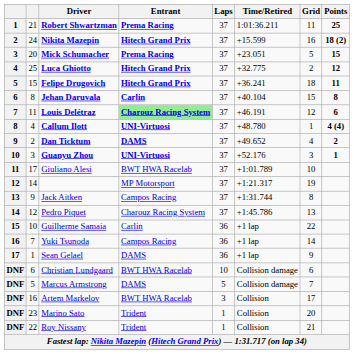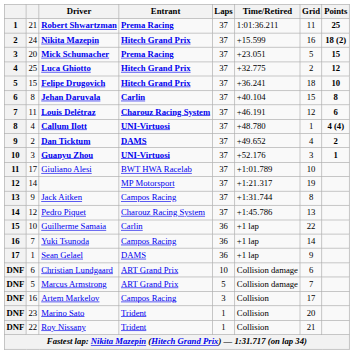 <table class="wikitable" style="font-size: 85%;">
 <tr>
 <th></th>
 <th></th>
 <th>Driver</th>
 <th>Entrant</th>
 <th>Laps</th>
 <th>Time/Retired</th>
 <th>Grid</th>
 <th>Points</th>
 </tr>
 <tr>
 <th>1</th>
 <td align="center">21</td>
 <td> <strong><a href='#'>Robert Shwartzman</a></strong></td>
 <td><strong><a href='#'>Prema Racing</a></strong></td>
 <td align="center">37</td>
 <td>1:01:36.211</td>
 <td align="center">11</td>
 <td align="center"><strong>25</strong></td>
 </tr>
 <tr>
 <th>2</th>
 <td align="center">24</td>
 <td> <strong><a href='#'>Nikita Mazepin</a></strong></td>
 <td><strong><a href='#'>Hitech Grand Prix</a></strong></td>
 <td align="center">37</td>
 <td>+15.599</td>
 <td align="center">16</td>
 <td align="center"><strong>18 (2)</strong></td>
 </tr>
 <tr>
 <th>3</th>
 <td align="center">20</td>
 <td> <strong><a href='#'>Mick Schumacher</a></strong></td>
 <td><strong><a href='#'>Prema Racing</a></strong></td>
 <td align="center">37</td>
 <td>+23.051</td>
 <td align="center">5</td>
 <td align="center"><strong>15</strong></td>
 </tr>
 <tr>
 <th>4</th>
 <td align="center">25</td>
 <td> <strong><a href='#'>Luca Ghiotto</a></strong></td>
 <td><strong><a href='#'>Hitech Grand Prix</a></strong></td>
 <td align="center">37</td>
 <td>+32.775</td>
 <td align="center">2</td>
 <td align="center"><strong>12</strong></td>
 </tr>
 <tr>
 <th>5</th>
 <td align="center">15</td>
 <td> <strong><a href='#'>Felipe Drugovich</a></strong></td>
 <td><strong><a href='#'>Hitech Grand Prix</a></strong></td>
 <td align="center">37</td>
 <td>+36.241</td>
 <td align="center">18</td>
-<td align="center"><strong>11</strong></td>
+<td align="center"><strong>10</strong></td>
 </tr>
 <tr>
 <th>6</th>
 <td align="center">8</td>
 <td> <strong><a href='#'>Jehan Daruvala</a></strong></td>
 <td><strong><a href='#'>Carlin</a></strong></td>
 <td align="center">37</td>
 <td>+40.104</td>
 <td align="center">15</td>
 <td align="center"><strong>8</strong></td>
 </tr>
 <tr>
 <th>7</th>
 <td align="center">11</td>
 <td> <strong><a href='#'>Louis Delétraz</a></strong></td>
-<td style="background: lightgreen;"><strong><a href='#'>Charouz Racing System</a></strong></td>
+<td><strong><a href='#'>Charouz Racing System</a></strong></td>
 <td align="center">37</td>
 <td>+46.191</td>
 <td align="center">12</td>
 <td align="center"><strong>6</strong></td>
 </tr>
 <tr>
 <th>8</th>
 <td align="center">4</td>
 <td> <strong><a href='#'>Callum Ilott</a></strong></td>
 <td><strong><a href='#'>UNI-Virtuosi</a></strong></td>
 <td align="center">37</td>
 <td>+48.780</td>
 <td align="center">1</td>
 <td align="center"><strong>4 (4)</strong></td>
 </tr>
 <tr>
 <th>9</th>
 <td align="center">2</td>
 <td> <strong><a href='#'>Dan Ticktum</a></strong></td>
 <td><strong><a href='#'>DAMS</a></strong></td>
 <td align="center">37</td>
 <td>+49.652</td>
 <td align="center">4</td>
 <td align="center"><strong>2</strong></td>
 </tr>
 <tr>
 <th>10</th>
 <td align="center">3</td>
 <td> <strong><a href='#'>Guanyu Zhou</a></strong></td>
 <td><strong><a href='#'>UNI-Virtuosi</a></strong></td>
 <td align="center">37</td>
 <td>+52.176</td>
 <td align="center">3</td>
 <td align="center"><strong>1</strong></td>
 </tr>
 <tr>
 <th>11</th>
 <td align="center">17</td>
 <td> <a href='#'>Giuliano Alesi</a></td>
 <td><a href='#'>BWT HWA Racelab</a></td>
 <td align="center">37</td>
 <td>+1:01.789</td>
 <td align="center">10</td>
 <td align="center"></td>
 </tr>
 <tr>
 <th>12</th>
 <td align="center">14</td>
 <td></td>
 <td><a href='#'>MP Motorsport</a></td>
 <td align="center">37</td>
 <td>+1:21.317</td>
 <td align="center">19</td>
 <td align="center"></td>
 </tr>
 <tr>
 <th>13</th>
 <td align="center">9</td>
 <td> <a href='#'>Jack Aitken</a></td>
 <td><a href='#'>Campos Racing</a></td>
 <td align="center">37</td>
 <td>+1:31.744</td>
 <td align="center">8</td>
 <td align="center"></td>
 </tr>
 <tr>
 <th>14</th>
 <td align="center">12</td>
 <td> <a href='#'>Pedro Piquet</a></td>
 <td><a href='#'>Charouz Racing System</a></td>
 <td align="center">37</td>
 <td>+1:45.786</td>
 <td align="center">13</td>
 <td align="center"></td>
 </tr>
 <tr>
 <th>15</th>
 <td align="center">10</td>
 <td> <a href='#'>Guilherme Samaia</a></td>
 <td><a href='#'>Carlin</a></td>
 <td align="center">36</td>
 <td>+1 lap</td>
 <td align="center">22</td>
 <td align="center"></td>
 </tr>
 <tr>
 <th>16</th>
 <td align="center">7</td>
 <td> <a href='#'>Yuki Tsunoda</a></td>
 <td><a href='#'>Campos Racing</a></td>
 <td align="center">36</td>
 <td>+1 lap</td>
 <td align="center">14</td>
 <td align="center"></td>
 </tr>
 <tr>
 <th>17</th>
 <td align="center">1</td>
 <td> <a href='#'>Sean Gelael</a></td>
 <td><a href='#'>DAMS</a></td>
 <td align="center">36</td>
 <td>+1 lap</td>
 <td align="center">9</td>
 <td align="center"></td>
 </tr>
 <tr>
 <th>DNF</th>
 <td align="center">6</td>
 <td> <a href='#'>Christian Lundgaard</a></td>
-<td><a href='#'>BWT HWA Racelab</a></td>
+<td><a href='#'>ART Grand Prix</a></td>
 <td align="center">10</td>
 <td>Collision damage</td>
 <td align="center">6</td>
 <td align="center"></td>
 </tr>
 <tr>
 <th>DNF</th>
 <td align="center">5</td>
 <td> <a href='#'>Marcus Armstrong</a></td>
-<td><a href='#'>DAMS</a></td>
+<td><a href='#'>ART Grand Prix</a></td>
 <td align="center">5</td>
 <td>Collision damage</td>
 <td align="center">7</td>
 <td></td>
 </tr>
 <tr>
 <th>DNF</th>
 <td align="center">16</td>
 <td> <a href='#'>Artem Markelov</a></td>
-<td><a href='#'>BWT HWA Racelab</a></td>
+<td><a href='#'>Campos Racing</a></td>
 <td align="center">3</td>
 <td>Collision</td>
 <td align="center">17</td>
 <td></td>
 </tr>
 <tr>
 <th>DNF</th>
 <td align="center">23</td>
 <td> <a href='#'>Marino Sato</a></td>
 <td><a href='#'>Trident</a></td>
 <td align="center">1</td>
 <td>Collision</td>
 <td align="center">20</td>
 <td></td>
 </tr>
 <tr>
 <th>DNF</th>
 <td align="center">22</td>
 <td> <a href='#'>Roy Nissany</a></td>
 <td><a href='#'>Trident</a></td>
 <td align="center">1</td>
 <td>Collision</td>
 <td align="center">21</td>
 <td></td>
 </tr>
 <tr>
 <th colspan="8"><em>Fastest lap:  <a href='#'>Nikita Mazepin</a> (<a href='#'>Hitech Grand Prix</a>) — 1:31.717 (on lap 34)</em></th>
 </tr>
 </table>
